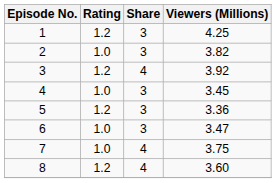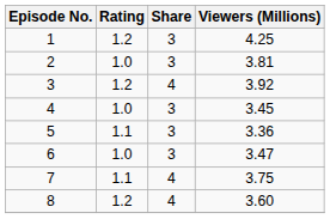 <table class="wikitable" style="text-align: center">
 <tr>
 <th>Episode No.</th>
 <th>Rating</th>
 <th>Share</th>
 <th>Viewers (Millions)</th>
 </tr>
 <tr>
 <td>1</td>
 <td>1.2</td>
 <td>3</td>
 <td>4.25</td>
 </tr>
 <tr>
 <td>2</td>
 <td>1.0</td>
 <td>3</td>
-<td>3.82</td>
+<td>3.81</td>
 </tr>
 <tr>
 <td>3</td>
 <td>1.2</td>
 <td>4</td>
 <td>3.92</td>
 </tr>
 <tr>
 <td>4</td>
 <td>1.0</td>
 <td>3</td>
 <td>3.45</td>
 </tr>
 <tr>
 <td>5</td>
-<td>1.2</td>
+<td>1.1</td>
 <td>3</td>
 <td>3.36</td>
 </tr>
 <tr>
 <td>6</td>
 <td>1.0</td>
 <td>3</td>
 <td>3.47</td>
 </tr>
 <tr>
 <td>7</td>
-<td>1.0</td>
+<td>1.1</td>
 <td>4</td>
 <td>3.75</td>
 </tr>
 <tr>
 <td>8</td>
 <td>1.2</td>
 <td>4</td>
 <td>3.60</td>
 </tr>
 <tr>
 </tr>
 </table>
